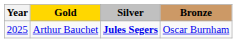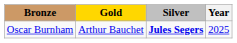 <table class="wikitable">
 <tr>
-<th>Year</th>
+<td align=center bgcolor=cc9966><strong>Bronze</strong></td>
 <td align=center bgcolor=gold><strong>Gold</strong></td>
 <td align=center bgcolor=silver><strong>Silver</strong></td>
-<td align=center bgcolor=cc9966><strong>Bronze</strong></td>
+<th>Year</th>
 </tr>
 <tr>
-<td><a href='#'>2025</a></td>
+<td> <a href='#'>Oscar Burnham</a></td>
 <td> <a href='#'>Arthur Bauchet</a></td>
 <td><strong> <a href='#'>Jules Segers</a></strong></td>
-<td> <a href='#'>Oscar Burnham</a></td>
+<td><a href='#'>2025</a></td>
 </tr>
 </table>
